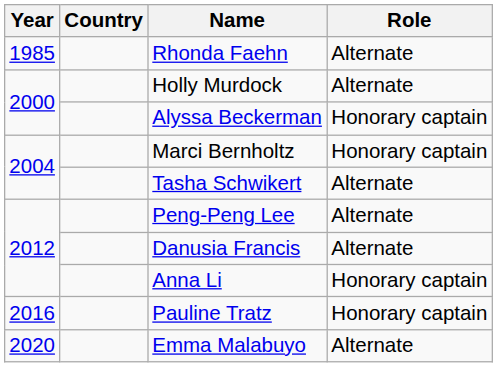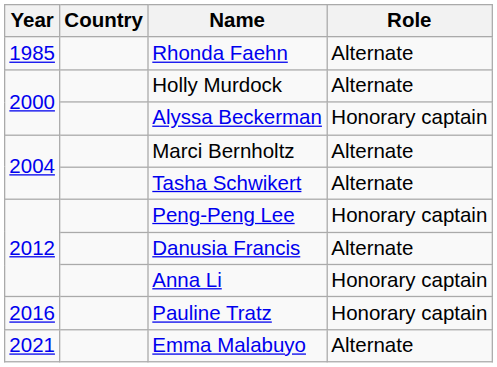 <table class="wikitable sortable">
 <tr>
 <th>Year</th>
 <th>Country</th>
 <th>Name</th>
 <th>Role</th>
 </tr>
 <tr>
 <td><a href='#'>1985</a></td>
 <td></td>
 <td><a href='#'>Rhonda Faehn</a></td>
 <td>Alternate</td>
 </tr>
 <tr>
 <td rowspan="2"><a href='#'>2000</a></td>
 <td></td>
 <td>Holly Murdock</td>
 <td>Alternate</td>
 </tr>
 <tr>
 <td></td>
 <td><a href='#'>Alyssa Beckerman</a></td>
 <td>Honorary captain</td>
 </tr>
 <tr>
 <td rowspan="2"><a href='#'>2004</a></td>
 <td></td>
 <td>Marci Bernholtz</td>
-<td>Honorary captain</td>
+<td>Alternate</td>
 </tr>
 <tr>
 <td></td>
 <td><a href='#'>Tasha Schwikert</a></td>
 <td>Alternate</td>
 </tr>
 <tr>
 <td rowspan="3"><a href='#'>2012</a></td>
 <td></td>
 <td><a href='#'>Peng-Peng Lee</a></td>
-<td>Alternate</td>
+<td>Honorary captain</td>
 </tr>
 <tr>
 <td></td>
 <td><a href='#'>Danusia Francis</a></td>
 <td>Alternate</td>
 </tr>
 <tr>
 <td></td>
 <td><a href='#'>Anna Li</a></td>
 <td>Honorary captain</td>
 </tr>
 <tr>
 <td><a href='#'>2016</a></td>
 <td></td>
 <td><a href='#'>Pauline Tratz</a></td>
 <td>Honorary captain</td>
 </tr>
 <tr>
-<td><a href='#'>2020</a></td>
+<td><a href='#'>2021</a></td>
 <td></td>
 <td><a href='#'>Emma Malabuyo</a></td>
 <td>Alternate</td>
 </tr>
 </table>
